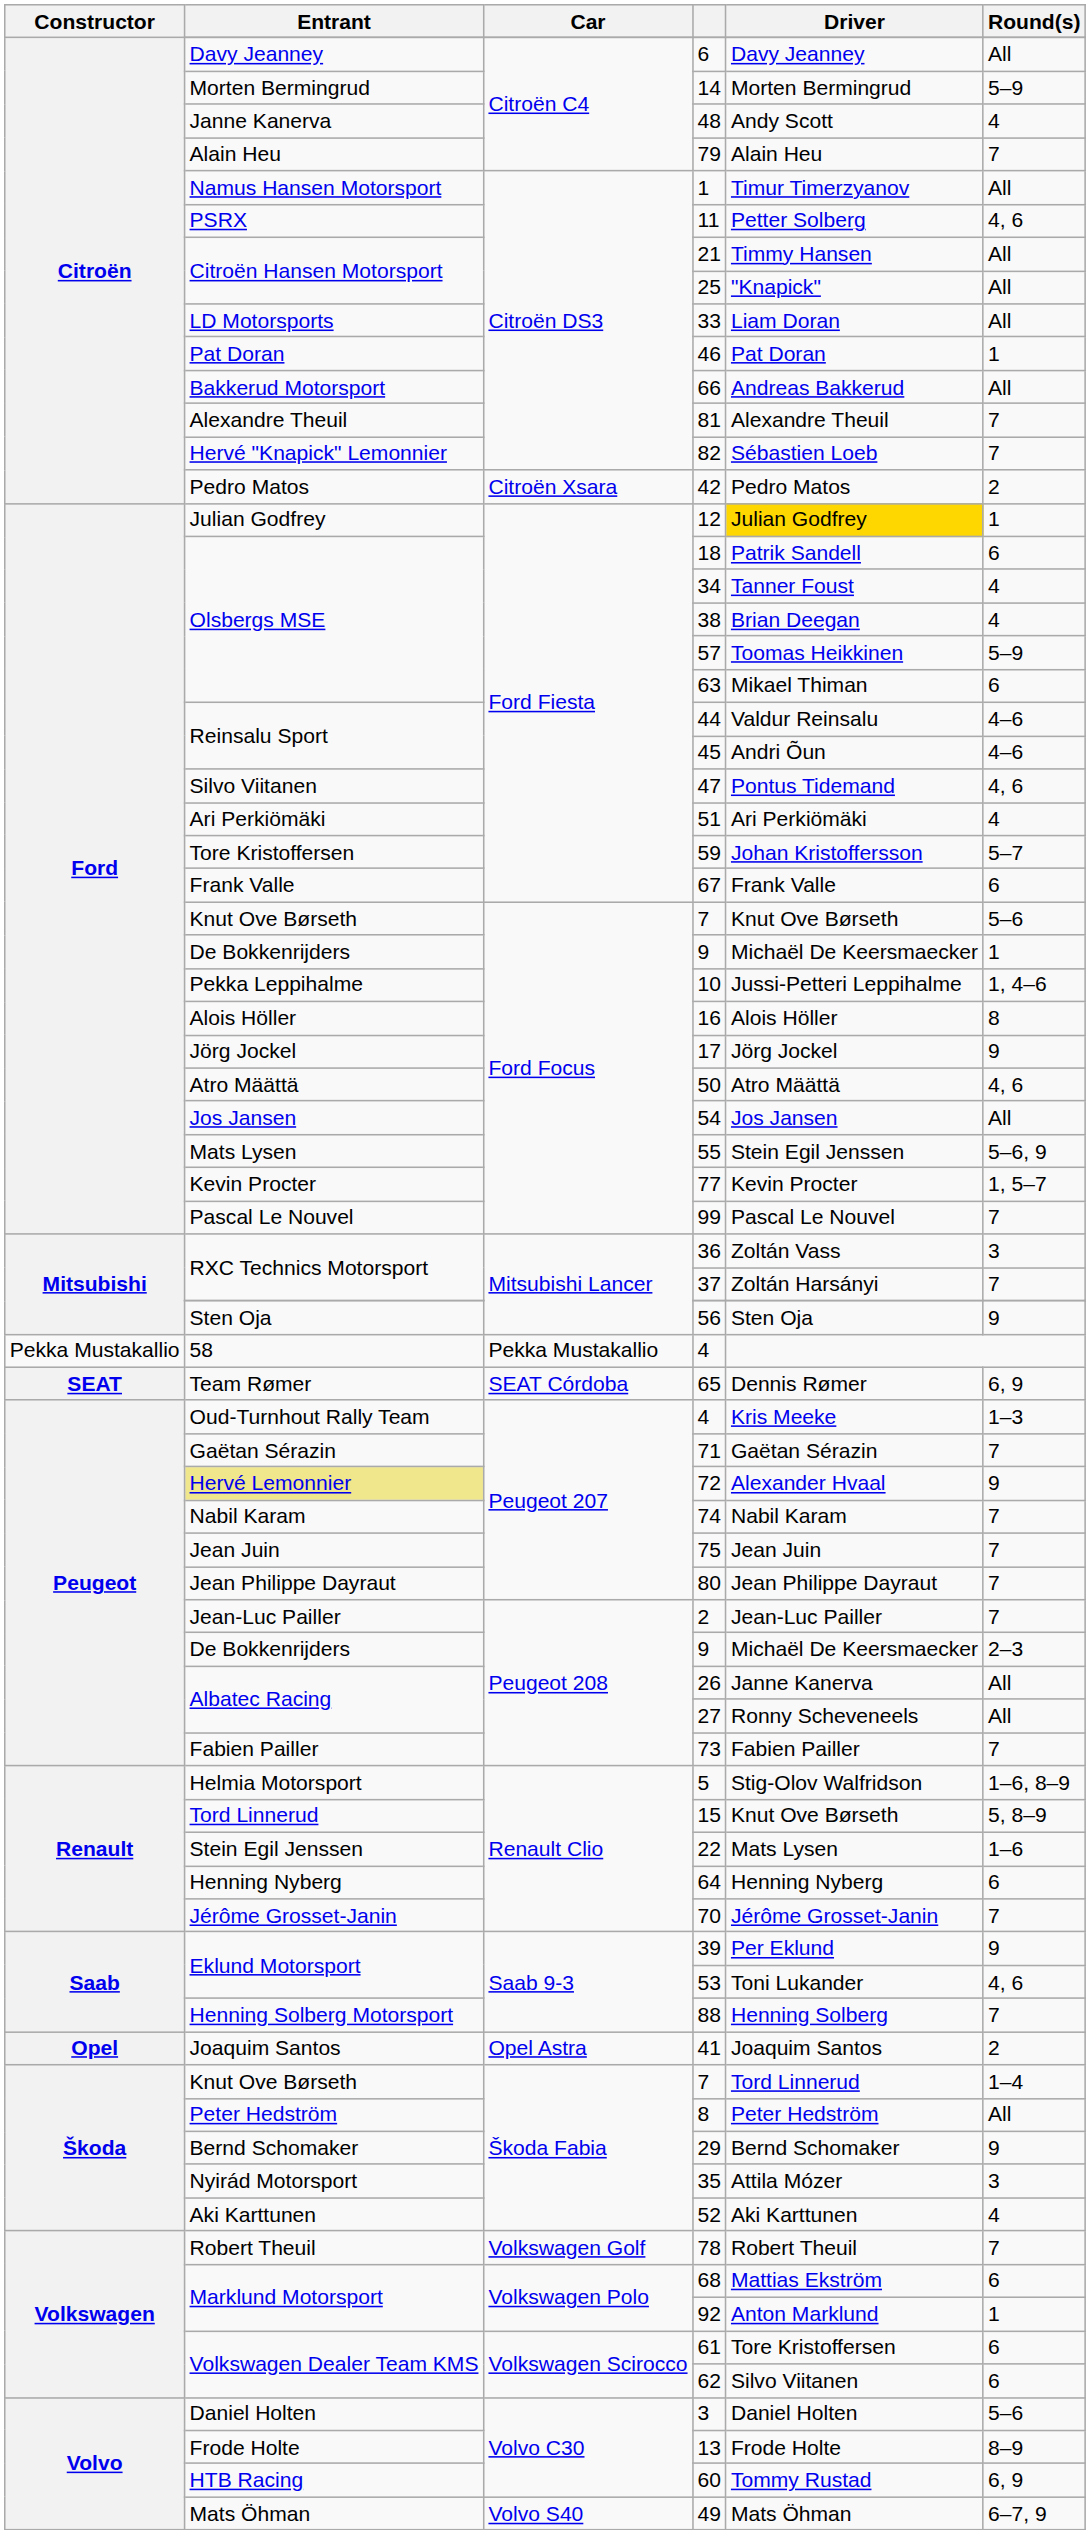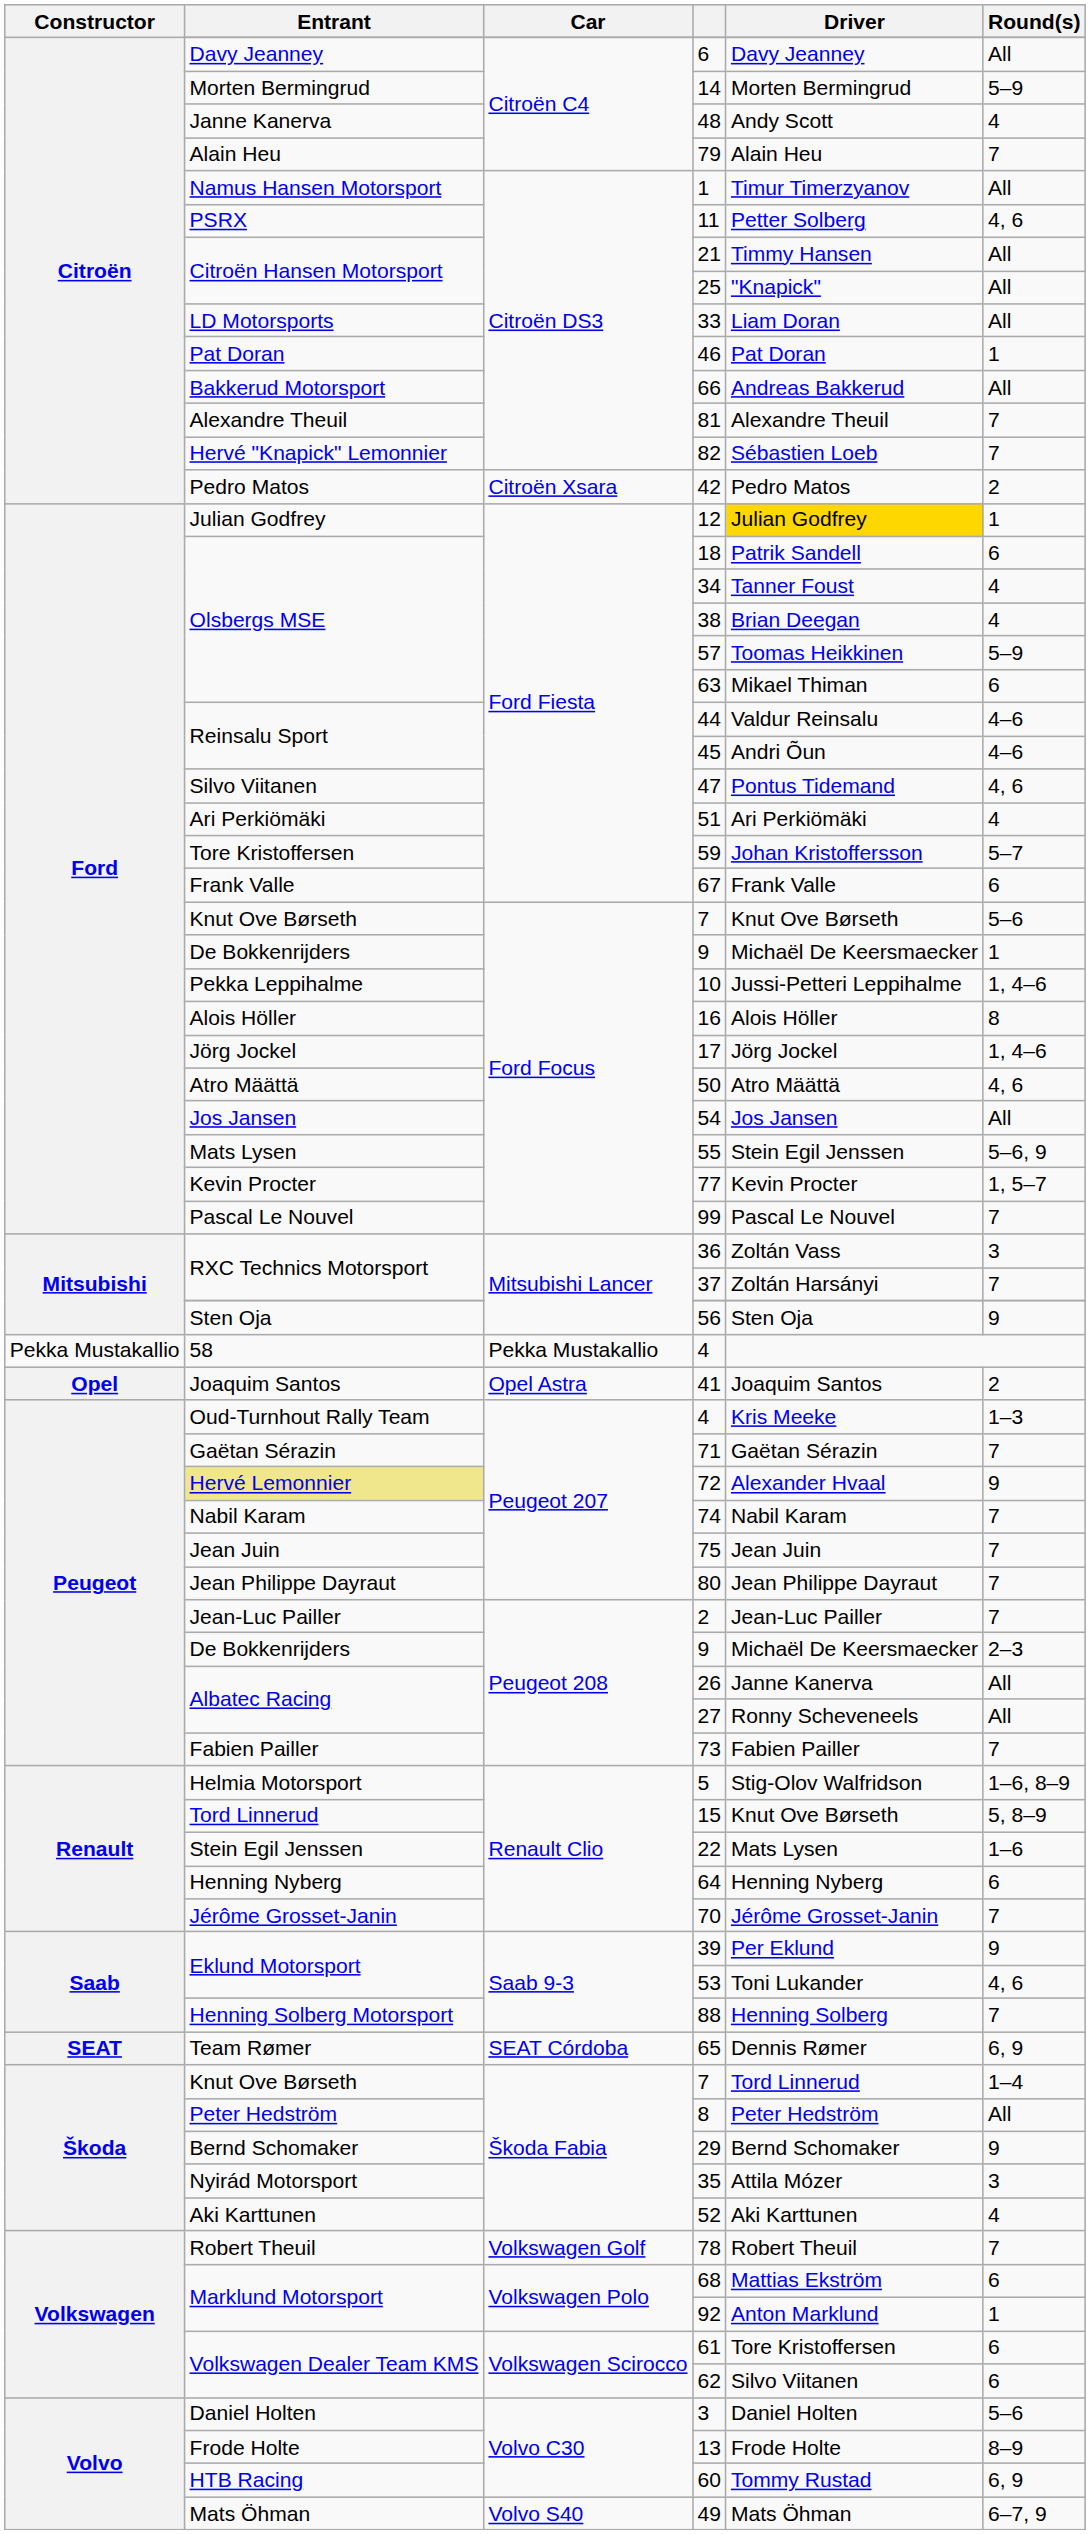 <table class="wikitable" style="font-size: 85%">
 <tr>
 <th>Constructor</th>
 <th>Entrant</th>
 <th>Car</th>
 <th></th>
 <th>Driver</th>
 <th>Round(s)</th>
 </tr>
 <tr>
 <th rowspan=15><a href='#'>Citroën</a></th>
 </tr>
 <tr>
 <td> <a href='#'>Davy Jeanney</a></td>
 <td rowspan=4><a href='#'>Citroën C4</a></td>
 <td>6</td>
 <td> <a href='#'>Davy Jeanney</a></td>
 <td>All</td>
 </tr>
 <tr>
 <td> Morten Bermingrud</td>
 <td>14</td>
 <td> Morten Bermingrud</td>
 <td>5–9</td>
 </tr>
 <tr>
 <td> Janne Kanerva</td>
 <td>48</td>
 <td> Andy Scott</td>
 <td>4</td>
 </tr>
 <tr>
 <td> Alain Heu</td>
 <td>79</td>
 <td> Alain Heu</td>
 <td>7</td>
 </tr>
 <tr>
 <td> <a href='#'>Namus Hansen Motorsport</a></td>
 <td rowspan=9><a href='#'>Citroën DS3</a></td>
 <td>1</td>
 <td> <a href='#'>Timur Timerzyanov</a></td>
 <td>All</td>
 </tr>
 <tr>
 <td> <a href='#'>PSRX</a></td>
 <td>11</td>
 <td> <a href='#'>Petter Solberg</a></td>
 <td>4, 6</td>
 </tr>
 <tr>
 <td rowspan=2> <a href='#'>Citroën Hansen Motorsport</a></td>
 <td>21</td>
 <td> <a href='#'>Timmy Hansen</a></td>
 <td>All</td>
 </tr>
 <tr>
 <td>25</td>
 <td> <a href='#'>"Knapick"</a></td>
 <td>All</td>
 </tr>
 <tr>
 <td> <a href='#'>LD Motorsports</a></td>
 <td>33</td>
 <td> <a href='#'>Liam Doran</a></td>
 <td>All</td>
 </tr>
 <tr>
 <td> <a href='#'>Pat Doran</a></td>
 <td>46</td>
 <td> <a href='#'>Pat Doran</a></td>
 <td>1</td>
 </tr>
 <tr>
 <td>  <a href='#'>Bakkerud Motorsport</a></td>
 <td>66</td>
 <td> <a href='#'>Andreas Bakkerud</a></td>
 <td>All</td>
 </tr>
 <tr>
 <td> Alexandre Theuil</td>
 <td>81</td>
 <td> Alexandre Theuil</td>
 <td>7</td>
 </tr>
 <tr>
 <td> <a href='#'>Hervé "Knapick" Lemonnier</a></td>
 <td>82</td>
 <td> <a href='#'>Sébastien Loeb</a></td>
 <td>7</td>
 </tr>
 <tr>
 <td> Pedro Matos</td>
 <td><a href='#'>Citroën Xsara</a></td>
 <td>42</td>
 <td> Pedro Matos</td>
 <td>2</td>
 </tr>
 <tr>
 <th rowspan=22><a href='#'>Ford</a></th>
 <td> Julian Godfrey</td>
 <td rowspan=12><a href='#'>Ford Fiesta</a></td>
 <td>12</td>
 <td style="background: gold;"> Julian Godfrey</td>
 <td>1</td>
 </tr>
 <tr>
 <td rowspan=5> <a href='#'>Olsbergs MSE</a></td>
 <td>18</td>
 <td> <a href='#'>Patrik Sandell</a></td>
 <td>6</td>
 </tr>
 <tr>
 <td>34</td>
 <td> <a href='#'>Tanner Foust</a></td>
 <td>4</td>
 </tr>
 <tr>
 <td>38</td>
 <td> <a href='#'>Brian Deegan</a></td>
 <td>4</td>
 </tr>
 <tr>
 <td>57</td>
 <td> <a href='#'>Toomas Heikkinen</a></td>
 <td>5–9</td>
 </tr>
 <tr>
 <td>63</td>
 <td> Mikael Thiman</td>
 <td>6</td>
 </tr>
 <tr>
 <td rowspan="2"> Reinsalu Sport</td>
 <td>44</td>
 <td> Valdur Reinsalu</td>
 <td>4–6</td>
 </tr>
 <tr>
 <td>45</td>
 <td> Andri Õun</td>
 <td>4–6</td>
 </tr>
 <tr>
 <td> Silvo Viitanen</td>
 <td>47</td>
 <td> <a href='#'>Pontus Tidemand</a></td>
 <td>4, 6</td>
 </tr>
 <tr>
 <td> Ari Perkiömäki</td>
 <td>51</td>
 <td> Ari Perkiömäki</td>
 <td>4</td>
 </tr>
 <tr>
 <td> Tore Kristoffersen</td>
 <td>59</td>
 <td> <a href='#'>Johan Kristoffersson</a></td>
 <td>5–7</td>
 </tr>
 <tr>
 <td> Frank Valle</td>
 <td>67</td>
 <td> Frank Valle</td>
 <td>6</td>
 </tr>
 <tr>
 <td> Knut Ove Børseth</td>
 <td rowspan=10><a href='#'>Ford Focus</a></td>
 <td>7</td>
 <td> Knut Ove Børseth</td>
 <td>5–6</td>
 </tr>
 <tr>
 <td> De Bokkenrijders</td>
 <td>9</td>
 <td> Michaël De Keersmaecker</td>
 <td>1</td>
 </tr>
 <tr>
 <td> Pekka Leppihalme</td>
 <td>10</td>
 <td> Jussi-Petteri Leppihalme</td>
 <td>1, 4–6</td>
 </tr>
 <tr>
 <td> Alois Höller</td>
 <td>16</td>
 <td> Alois Höller</td>
 <td>8</td>
 </tr>
 <tr>
 <td> Jörg Jockel</td>
 <td>17</td>
 <td> Jörg Jockel</td>
-<td>9</td>
+<td>1, 4–6</td>
 </tr>
 <tr>
 <td> Atro Määttä</td>
 <td>50</td>
 <td> Atro Määttä</td>
 <td>4, 6</td>
 </tr>
 <tr>
 <td> <a href='#'>Jos Jansen</a></td>
 <td>54</td>
 <td> <a href='#'>Jos Jansen</a></td>
 <td>All</td>
 </tr>
 <tr>
 <td> Mats Lysen</td>
 <td>55</td>
 <td> Stein Egil Jenssen</td>
 <td>5–6, 9</td>
 </tr>
 <tr>
 <td> Kevin Procter</td>
 <td>77</td>
 <td> Kevin Procter</td>
 <td>1, 5–7</td>
 </tr>
 <tr>
 <td> Pascal Le Nouvel</td>
 <td>99</td>
 <td> Pascal Le Nouvel</td>
 <td>7</td>
 </tr>
 <tr>
 <th rowspan=4><a href='#'>Mitsubishi</a></th>
 <td rowspan=2> RXC Technics Motorsport</td>
 <td rowspan=4><a href='#'>Mitsubishi Lancer</a></td>
 <td>36</td>
 <td> Zoltán Vass</td>
 <td>3</td>
 </tr>
 <tr>
 <td>37</td>
 <td> Zoltán Harsányi</td>
 <td>7</td>
 </tr>
 <tr>
 </tr>
 <tr>
 <td> Sten Oja</td>
 <td>56</td>
 <td> Sten Oja</td>
 <td>9</td>
 </tr>
 <tr>
 <td> Pekka Mustakallio</td>
 <td>58</td>
 <td> Pekka Mustakallio</td>
 <td>4</td>
 </tr>
 <tr>
-<th><a href='#'>SEAT</a></th>
-<td>  Team Rømer</td>
-<td><a href='#'>SEAT Córdoba</a></td>
-<td>65</td>
-<td> Dennis Rømer</td>
-<td>6, 9</td>
+<th><a href='#'>Opel</a></th>
+<td> Joaquim Santos</td>
+<td><a href='#'>Opel Astra</a></td>
+<td>41</td>
+<td> Joaquim Santos</td>
+<td>2</td>
 </tr>
 <tr>
 <th rowspan=11><a href='#'>Peugeot</a></th>
 <td> Oud-Turnhout Rally Team</td>
 <td rowspan=6><a href='#'>Peugeot 207</a></td>
 <td>4</td>
 <td> <a href='#'>Kris Meeke</a></td>
 <td>1–3</td>
 </tr>
 <tr>
 <td> Gaëtan Sérazin</td>
 <td>71</td>
 <td> Gaëtan Sérazin</td>
 <td>7</td>
 </tr>
 <tr>
 <td style="background: khaki;"> <a href='#'>Hervé Lemonnier</a></td>
 <td>72</td>
 <td> <a href='#'>Alexander Hvaal</a></td>
 <td>9</td>
 </tr>
 <tr>
 <td> Nabil Karam</td>
 <td>74</td>
 <td> Nabil Karam</td>
 <td>7</td>
 </tr>
 <tr>
 <td> Jean Juin</td>
 <td>75</td>
 <td> Jean Juin</td>
 <td>7</td>
 </tr>
 <tr>
 <td> Jean Philippe Dayraut</td>
 <td>80</td>
 <td> Jean Philippe Dayraut</td>
 <td>7</td>
 </tr>
 <tr>
 <td> Jean-Luc Pailler</td>
 <td rowspan=5><a href='#'>Peugeot 208</a></td>
 <td>2</td>
 <td> Jean-Luc Pailler</td>
 <td>7</td>
 </tr>
 <tr>
 <td> De Bokkenrijders</td>
 <td>9</td>
 <td> Michaël De Keersmaecker</td>
 <td>2–3</td>
 </tr>
 <tr>
 <td rowspan=2> <a href='#'>Albatec Racing</a></td>
 <td>26</td>
 <td> Janne Kanerva</td>
 <td>All</td>
 </tr>
 <tr>
 <td>27</td>
 <td> Ronny Scheveneels</td>
 <td>All</td>
 </tr>
 <tr>
 <td> Fabien Pailler</td>
 <td>73</td>
 <td> Fabien Pailler</td>
 <td>7</td>
 </tr>
 <tr>
 <th rowspan=5><a href='#'>Renault</a></th>
 <td> Helmia Motorsport</td>
 <td rowspan=5><a href='#'>Renault Clio</a></td>
 <td>5</td>
 <td> Stig-Olov Walfridson</td>
 <td>1–6, 8–9</td>
 </tr>
 <tr>
 <td> <a href='#'>Tord Linnerud</a></td>
 <td>15</td>
 <td> Knut Ove Børseth</td>
 <td>5, 8–9</td>
 </tr>
 <tr>
 <td> Stein Egil Jenssen</td>
 <td>22</td>
 <td> Mats Lysen</td>
 <td>1–6</td>
 </tr>
 <tr>
 <td> Henning Nyberg</td>
 <td>64</td>
 <td> Henning Nyberg</td>
 <td>6</td>
 </tr>
 <tr>
 <td> <a href='#'>Jérôme Grosset-Janin</a></td>
 <td>70</td>
 <td> <a href='#'>Jérôme Grosset-Janin</a></td>
 <td>7</td>
 </tr>
 <tr>
 <th rowspan="3"><a href='#'>Saab</a></th>
 <td rowspan="2"> <a href='#'>Eklund Motorsport</a></td>
 <td rowspan="3"><a href='#'>Saab 9-3</a></td>
 <td>39</td>
 <td> <a href='#'>Per Eklund</a></td>
 <td>9</td>
 </tr>
 <tr>
 <td>53</td>
 <td> Toni Lukander</td>
 <td>4, 6</td>
 </tr>
 <tr>
 <td>  <a href='#'>Henning Solberg Motorsport</a></td>
 <td>88</td>
 <td> <a href='#'>Henning Solberg</a></td>
 <td>7</td>
 </tr>
 <tr>
-<th><a href='#'>Opel</a></th>
-<td> Joaquim Santos</td>
-<td><a href='#'>Opel Astra</a></td>
-<td>41</td>
-<td> Joaquim Santos</td>
-<td>2</td>
+<th><a href='#'>SEAT</a></th>
+<td>  Team Rømer</td>
+<td><a href='#'>SEAT Córdoba</a></td>
+<td>65</td>
+<td> Dennis Rømer</td>
+<td>6, 9</td>
 </tr>
 <tr>
 <th rowspan="5"><a href='#'>Škoda</a></th>
 <td> Knut Ove Børseth</td>
 <td rowspan="5"><a href='#'>Škoda Fabia</a></td>
 <td>7</td>
 <td> <a href='#'>Tord Linnerud</a></td>
 <td>1–4</td>
 </tr>
 <tr>
 <td> <a href='#'>Peter Hedström</a></td>
 <td>8</td>
 <td> <a href='#'>Peter Hedström</a></td>
 <td>All</td>
 </tr>
 <tr>
 <td> Bernd Schomaker</td>
 <td>29</td>
 <td> Bernd Schomaker</td>
 <td>9</td>
 </tr>
 <tr>
 <td> Nyirád Motorsport</td>
 <td>35</td>
 <td> Attila Mózer</td>
 <td>3</td>
 </tr>
 <tr>
 <td> Aki Karttunen</td>
 <td>52</td>
 <td> Aki Karttunen</td>
 <td>4</td>
 </tr>
 <tr>
 <th rowspan="5"><a href='#'>Volkswagen</a></th>
 <td> Robert Theuil</td>
 <td><a href='#'>Volkswagen Golf</a></td>
 <td>78</td>
 <td> Robert Theuil</td>
 <td>7</td>
 </tr>
 <tr>
 <td rowspan="2"> <a href='#'>Marklund Motorsport</a></td>
 <td rowspan="2"><a href='#'>Volkswagen Polo</a></td>
 <td>68</td>
 <td> <a href='#'>Mattias Ekström</a></td>
 <td>6</td>
 </tr>
 <tr>
 <td>92</td>
 <td> <a href='#'>Anton Marklund</a></td>
 <td>1</td>
 </tr>
 <tr>
 <td rowspan="2"> <a href='#'>Volkswagen Dealer Team KMS</a></td>
 <td rowspan="2"><a href='#'>Volkswagen Scirocco</a></td>
 <td>61</td>
 <td> Tore Kristoffersen</td>
 <td>6</td>
 </tr>
 <tr>
 <td>62</td>
 <td> Silvo Viitanen</td>
 <td>6</td>
 </tr>
 <tr>
 <th rowspan="4"><a href='#'>Volvo</a></th>
 <td> Daniel Holten</td>
 <td rowspan="3"><a href='#'>Volvo C30</a></td>
 <td>3</td>
 <td> Daniel Holten</td>
 <td>5–6</td>
 </tr>
 <tr>
 <td> Frode Holte</td>
 <td>13</td>
 <td> Frode Holte</td>
 <td>8–9</td>
 </tr>
 <tr>
 <td> <a href='#'>HTB Racing</a></td>
 <td>60</td>
 <td> <a href='#'>Tommy Rustad</a></td>
 <td>6, 9</td>
 </tr>
 <tr>
 <td> Mats Öhman</td>
 <td><a href='#'>Volvo S40</a></td>
 <td>49</td>
 <td> Mats Öhman</td>
 <td>6–7, 9</td>
 </tr>
 <tr>
 </tr>
 </table>
